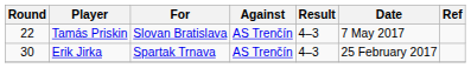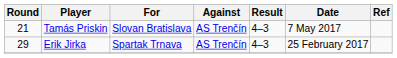 <table class="wikitable sortable">
 <tr>
 <th>Round</th>
 <th>Player</th>
 <th>For</th>
 <th>Against</th>
 <th style="text-align:center">Result</th>
 <th>Date</th>
 <th>Ref</th>
 </tr>
 <tr>
-<td align="center">22</td>
+<td align="center">21</td>
 <td> <a href='#'>Tamás Priskin</a></td>
 <td><a href='#'>Slovan Bratislava</a></td>
 <td><a href='#'>AS Trenčín</a></td>
 <td>4–3</td>
 <td>7 May 2017</td>
 <td></td>
 </tr>
 <tr>
-<td align="center">30</td>
+<td align="center">29</td>
 <td> <a href='#'>Erik Jirka</a></td>
 <td><a href='#'>Spartak Trnava</a></td>
 <td><a href='#'>AS Trenčín</a></td>
 <td>4–3</td>
 <td>25 February 2017</td>
 <td></td>
 </tr>
 <tr>
 </tr>
 </table>
